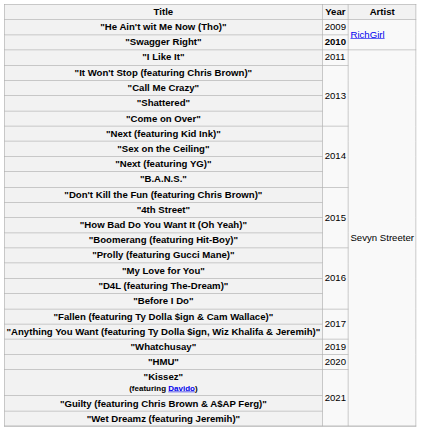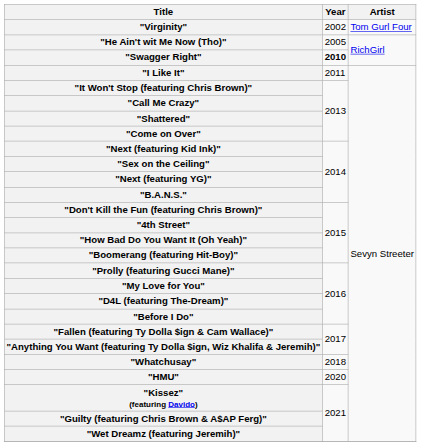 <table class="wikitable plainrowheaders">
 <tr>
 <th scope="col">Title</th>
 <th scope="col">Year</th>
 <th scope="col">Artist</th>
 </tr>
 <tr>
+<th scope="row">"Virginity"</th>
+<td>2002</td>
+<td><a href='#'>Tom Gurl Four</a></td>
+</tr>
+<tr>
 <th scope="row">"He Ain't wit Me Now (Tho)"</th>
-<td>2009</td>
+<td>2005</td>
 <td rowspan="2"><a href='#'>RichGirl</a></td>
 </tr>
 <tr>
 <th scope="row">"Swagger Right"</th>
 <td><strong>2010</strong></td>
 </tr>
 <tr>
 <th scope="row">"I Like It"</th>
 <td>2011</td>
 <td rowspan="24">Sevyn Streeter</td>
 </tr>
 <tr>
 <th scope="row">"It Won't Stop (featuring Chris Brown)"</th>
 <td style="text-align:center;" rowspan="4">2013</td>
 </tr>
 <tr>
 <th scope="row">"Call Me Crazy"</th>
 </tr>
 <tr>
 <th scope="row">"Shattered"</th>
 </tr>
 <tr>
 <th scope="row">"Come on Over"</th>
 </tr>
 <tr>
 <th scope="row">"Next (featuring Kid Ink)"</th>
 <td style="text-align:center;" rowspan="4">2014</td>
 </tr>
 <tr>
 <th scope="row">"Sex on the Ceiling"</th>
 </tr>
 <tr>
 <th scope="row">"Next (featuring YG)"</th>
 </tr>
 <tr>
 <th scope="row">"B.A.N.S."</th>
 </tr>
 <tr>
 <th scope="row">"Don't Kill the Fun (featuring Chris Brown)"</th>
 <td style="text-align:center;" rowspan="4">2015</td>
 </tr>
 <tr>
 <th scope="row">"4th Street"</th>
 </tr>
 <tr>
 <th scope="row">"How Bad Do You Want It (Oh Yeah)"</th>
 </tr>
 <tr>
 <th scope="row">"Boomerang (featuring Hit-Boy)"</th>
 </tr>
 <tr>
 <th scope="row">"Prolly (featuring Gucci Mane)"</th>
 <td style="text-align:center;" rowspan="4">2016</td>
 </tr>
 <tr>
 <th scope="row">"My Love for You"</th>
 </tr>
 <tr>
 <th scope="row">"D4L (featuring The-Dream)"</th>
 </tr>
 <tr>
 <th scope="row">"Before I Do"</th>
 </tr>
 <tr>
 <th scope="row">"Fallen (featuring Ty Dolla $ign & Cam Wallace)"</th>
 <td style="text-align:center;" rowspan="2">2017</td>
 </tr>
 <tr>
 <th scope="row">"Anything You Want (featuring Ty Dolla $ign, Wiz Khalifa & Jeremih)"</th>
 </tr>
 <tr>
 <th scope="row">"Whatchusay"</th>
-<td style="text-align:center;" rowspan="1">2019</td>
+<td style="text-align:center;" rowspan="1">2018</td>
 </tr>
 <tr>
 <th scope="row">"HMU"</th>
 <td style="text-align:center;" rowspan="1">2020</td>
 </tr>
 <tr>
 <th scope="row">"Kissez"<br><small>(featuring <a href='#'>Davido</a>)</small></th>
 <td style="text-align:center;" rowspan="3">2021</td>
 </tr>
 <tr>
 <th scope="row">"Guilty (featuring Chris Brown & A$AP Ferg)"</th>
 </tr>
 <tr>
 <th scope="row">"Wet Dreamz (featuring Jeremih)"</th>
 </tr>
 <tr>
 </tr>
 </table>
